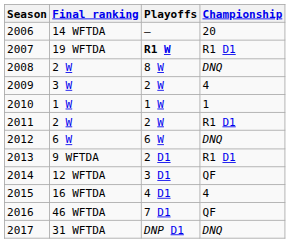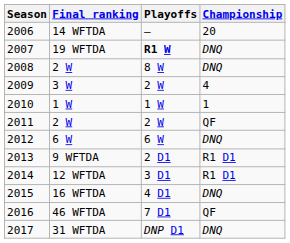 <table class="wikitable sortable">
 <tr>
 <th>Season</th>
 <th><a href='#'>Final ranking</a></th>
 <th>Playoffs</th>
 <th><a href='#'>Championship</a></th>
 </tr>
 <tr>
 <td>2006</td>
 <td>14 WFTDA</td>
 <td>—</td>
 <td>20</td>
 </tr>
 <tr>
 <td>2007</td>
 <td>19 WFTDA</td>
 <td><strong>R1 <a href='#'>W</a></strong></td>
-<td>R1 <a href='#'>D1</a></td>
+<td><em>DNQ</em></td>
 </tr>
 <tr>
 <td>2008</td>
 <td>2 <a href='#'>W</a></td>
 <td>8 <a href='#'>W</a></td>
 <td><em>DNQ</em></td>
 </tr>
 <tr>
 <td>2009</td>
 <td>3 <a href='#'>W</a></td>
 <td>2 <a href='#'>W</a></td>
 <td>4</td>
 </tr>
 <tr>
 <td>2010</td>
 <td>1 <a href='#'>W</a></td>
 <td>1 <a href='#'>W</a></td>
 <td>1</td>
 </tr>
 <tr>
 <td>2011</td>
 <td>2 <a href='#'>W</a></td>
 <td>2 <a href='#'>W</a></td>
-<td>R1 <a href='#'>D1</a></td>
+<td>QF</td>
 </tr>
 <tr>
 <td>2012</td>
 <td>6 <a href='#'>W</a></td>
 <td>6 <a href='#'>W</a></td>
 <td><em>DNQ</em></td>
 </tr>
 <tr>
 <td>2013</td>
 <td>9 WFTDA</td>
 <td>2 <a href='#'>D1</a></td>
 <td>R1 <a href='#'>D1</a></td>
 </tr>
 <tr>
 <td>2014</td>
 <td>12 WFTDA</td>
 <td>3 <a href='#'>D1</a></td>
-<td>QF</td>
+<td>R1 <a href='#'>D1</a></td>
 </tr>
 <tr>
 <td>2015</td>
 <td>16 WFTDA</td>
 <td>4 <a href='#'>D1</a></td>
-<td>4</td>
+<td><em>DNQ</em></td>
 </tr>
 <tr>
 <td>2016</td>
 <td>46 WFTDA</td>
 <td>7 <a href='#'>D1</a></td>
 <td>QF</td>
 </tr>
 <tr>
 <td>2017</td>
 <td>31 WFTDA</td>
 <td><em>DNP</em> <a href='#'>D1</a></td>
 <td><em>DNQ</em></td>
 </tr>
 </table>
